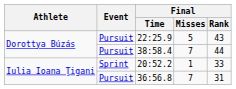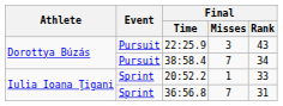 <table class="wikitable">
 <tr>
 <th rowspan="2">Athlete</th>
 <th rowspan="2">Event</th>
 <th colspan="3">Final</th>
 </tr>
 <tr>
 <th>Time</th>
 <th>Misses</th>
 <th>Rank</th>
 </tr>
 <tr>
 <td rowspan="2"><a href='#'>Dorottya Búzás</a></td>
 <td><a href='#'>Pursuit</a></td>
 <td align="center">22:25.9</td>
-<td align="center">5</td>
+<td align="center">3</td>
 <td align="center">43</td>
 </tr>
 <tr>
 <td><a href='#'>Pursuit</a></td>
 <td align="center">38:58.4</td>
 <td align="center">7</td>
-<td align="center">44</td>
+<td align="center">34</td>
 </tr>
 <tr>
 <td rowspan="2"><a href='#'>Iulia Ioana Ţigani</a></td>
 <td><a href='#'>Sprint</a></td>
 <td align="center">20:52.2</td>
 <td align="center">1</td>
 <td align="center">33</td>
 </tr>
 <tr>
-<td><a href='#'>Pursuit</a></td>
+<td><a href='#'>Sprint</a></td>
 <td align="center">36:56.8</td>
 <td align="center">7</td>
 <td align="center">31</td>
 </tr>
 </table>
